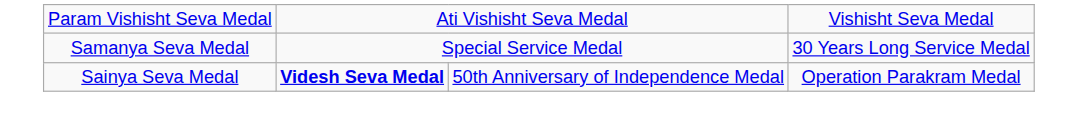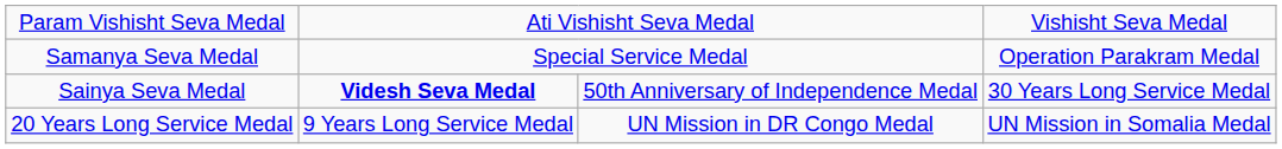 <table class="wikitable" style="margin:1em auto; text-align:center;">
 <tr>
 <td><a href='#'>Param Vishisht Seva Medal</a></td>
 <td colspan="2"><a href='#'>Ati Vishisht Seva Medal</a></td>
 <td><a href='#'>Vishisht Seva Medal</a></td>
 </tr>
 <tr>
 <td colspan="1"><a href='#'>Samanya Seva Medal</a></td>
 <td colspan="2"><a href='#'>Special Service Medal</a></td>
-<td><a href='#'>30 Years Long Service Medal</a></td>
+<td colspan="1"><a href='#'>Operation Parakram Medal</a></td>
 </tr>
 <tr>
 <td><a href='#'>Sainya Seva Medal</a></td>
 <td><strong><a href='#'>Videsh Seva Medal</a></strong></td>
 <td><a href='#'>50th Anniversary of Independence Medal</a></td>
-<td colspan="1"><a href='#'>Operation Parakram Medal</a></td>
+<td><a href='#'>30 Years Long Service Medal</a></td>
+</tr>
+<tr>
+<td><a href='#'>20 Years Long Service Medal</a></td>
+<td><a href='#'>9 Years Long Service Medal</a></td>
+<td><a href='#'>UN Mission in DR Congo Medal</a></td>
+<td><a href='#'>UN Mission in Somalia Medal</a></td>
 </tr>
 </table>
